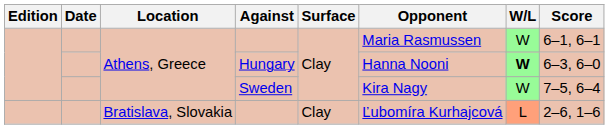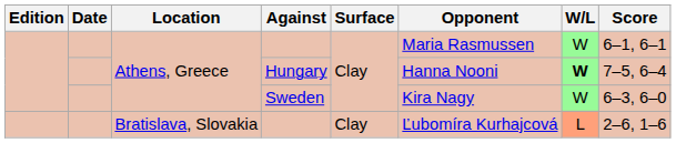 <table class=wikitable style=font-size:97%>
 <tr>
 <th>Edition</th>
 <th>Date</th>
 <th>Location</th>
 <th>Against</th>
 <th>Surface</th>
 <th>Opponent</th>
 <th>W/L</th>
 <th>Score</th>
 </tr>
 <tr bgcolor="#EBC2AF">
 <td rowspan="3"></td>
 <td></td>
 <td rowspan="3"><a href='#'>Athens</a>, Greece</td>
 <td> </td>
 <td rowspan="3">Clay</td>
 <td> <a href='#'>Maria Rasmussen</a></td>
 <td style="text-align:center; background:#98fb98;">W</td>
 <td>6–1, 6–1</td>
 </tr>
 <tr bgcolor="#EBC2AF">
 <td></td>
 <td> <a href='#'>Hungary</a></td>
 <td> <a href='#'>Hanna Nooni</a></td>
 <td style="text-align:center; background:#98fb98;"><strong>W</strong></td>
-<td>6–3, 6–0</td>
+<td>7–5, 6–4</td>
 </tr>
 <tr bgcolor="#EBC2AF">
 <td></td>
 <td> <a href='#'>Sweden</a></td>
 <td> <a href='#'>Kira Nagy</a></td>
 <td style="text-align:center; background:#98fb98;">W</td>
-<td>7–5, 6–4</td>
+<td>6–3, 6–0</td>
 </tr>
 <tr bgcolor="#EBC2AF">
 <td rowspan="1"></td>
 <td></td>
 <td rowspan="1"><a href='#'>Bratislava</a>, Slovakia</td>
 <td> </td>
 <td rowspan="1">Clay</td>
 <td> <a href='#'>Ľubomíra Kurhajcová</a></td>
 <td style="text-align:center; background:#ffa07a;">L</td>
 <td>2–6, 1–6</td>
 </tr>
 </table>
